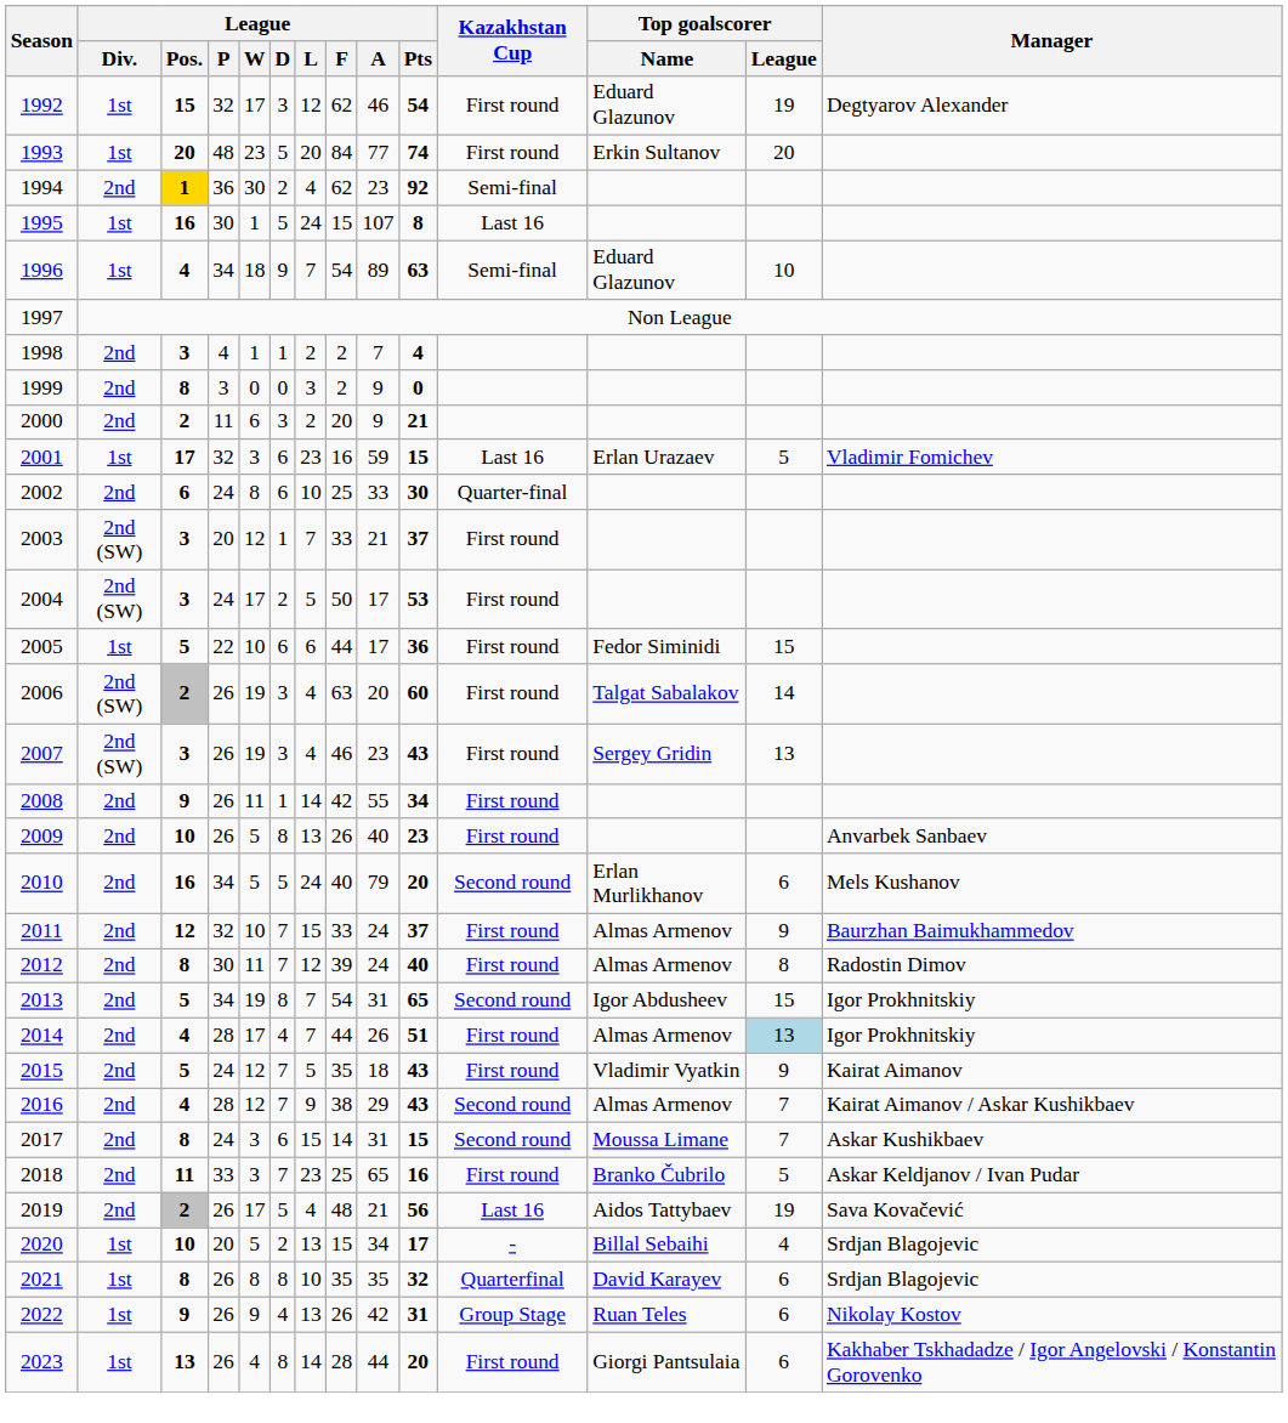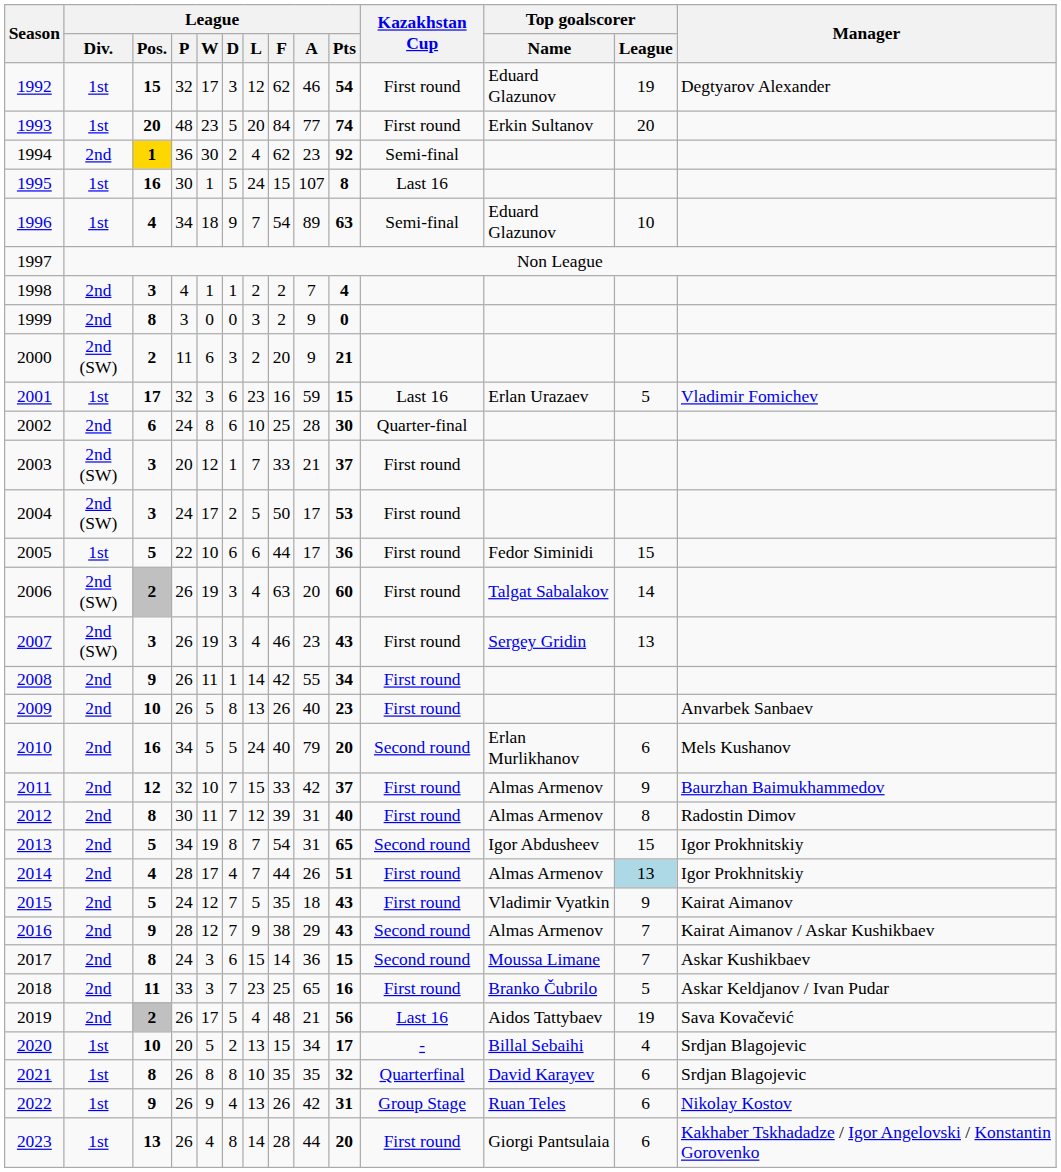 <table class="wikitable mw-collapsible mw-collapsed" align=center cellspacing="0" cellpadding="3" style="border:1px solid #AAAAAA;font-size:90%">
 <tr style="background:#efefef;">
 <th rowspan="2">Season</th>
 <th colspan="9">League</th>
 <th rowspan="2"><a href='#'>Kazakhstan Cup</a></th>
 <th colspan="2">Top goalscorer</th>
 <th rowspan="2">Manager</th>
 </tr>
 <tr>
 <th>Div.</th>
 <th>Pos.</th>
 <th>P</th>
 <th>W</th>
 <th>D</th>
 <th>L</th>
 <th>F</th>
 <th>A</th>
 <th>Pts</th>
 <th>Name</th>
 <th>League</th>
 </tr>
 <tr>
 <td align=center><a href='#'>1992</a></td>
 <td align=center><a href='#'>1st</a></td>
 <td align=center><strong>15</strong></td>
 <td align=center>32</td>
 <td align=center>17</td>
 <td align=center>3</td>
 <td align=center>12</td>
 <td align=center>62</td>
 <td align=center>46</td>
 <td align=center><strong>54</strong></td>
 <td align=center>First round</td>
 <td align=left> Eduard Glazunov</td>
 <td align=center>19</td>
 <td align=left> Degtyarov Alexander</td>
 </tr>
 <tr>
 <td align=center><a href='#'>1993</a></td>
 <td align=center><a href='#'>1st</a></td>
 <td align=center><strong>20</strong></td>
 <td align=center>48</td>
 <td align=center>23</td>
 <td align=center>5</td>
 <td align=center>20</td>
 <td align=center>84</td>
 <td align=center>77</td>
 <td align=center><strong>74</strong></td>
 <td align=center>First round</td>
 <td align=left> Erkin Sultanov</td>
 <td align=center>20</td>
 <td align=left></td>
 </tr>
 <tr>
 <td align=center>1994</td>
 <td align=center><a href='#'>2nd</a></td>
 <td style="text-align:center; background:gold;"><strong>1</strong></td>
 <td align=center>36</td>
 <td align=center>30</td>
 <td align=center>2</td>
 <td align=center>4</td>
 <td align=center>62</td>
 <td align=center>23</td>
 <td align=center><strong>92</strong></td>
 <td align=center>Semi-final</td>
 <td align=left></td>
 <td align=center></td>
 <td align=left></td>
 </tr>
 <tr>
 <td align=center><a href='#'>1995</a></td>
 <td align=center><a href='#'>1st</a></td>
 <td align=center><strong>16</strong></td>
 <td align=center>30</td>
 <td align=center>1</td>
 <td align=center>5</td>
 <td align=center>24</td>
 <td align=center>15</td>
 <td align=center>107</td>
 <td align=center><strong>8</strong></td>
 <td align=center>Last 16</td>
 <td align=left></td>
 <td align=center></td>
 <td align=left></td>
 </tr>
 <tr>
 <td align=center><a href='#'>1996</a></td>
 <td align=center><a href='#'>1st</a></td>
 <td align=center><strong>4</strong></td>
 <td align=center>34</td>
 <td align=center>18</td>
 <td align=center>9</td>
 <td align=center>7</td>
 <td align=center>54</td>
 <td align=center>89</td>
 <td align=center><strong>63</strong></td>
 <td align=center>Semi-final</td>
 <td align=left> Eduard Glazunov</td>
 <td align=center>10</td>
 <td align=left></td>
 </tr>
 <tr>
 <td align=center>1997</td>
 <td colspan="13" align=center>Non League</td>
 </tr>
 <tr>
 <td align=center>1998</td>
 <td align=center><a href='#'>2nd</a></td>
 <td align=center><strong>3</strong></td>
 <td align=center>4</td>
 <td align=center>1</td>
 <td align=center>1</td>
 <td align=center>2</td>
 <td align=center>2</td>
 <td align=center>7</td>
 <td align=center><strong>4</strong></td>
 <td align=center></td>
 <td align=left></td>
 <td align=center></td>
 <td align=left></td>
 </tr>
 <tr>
 <td align=center>1999</td>
 <td align=center><a href='#'>2nd</a></td>
 <td align=center><strong>8</strong></td>
 <td align=center>3</td>
 <td align=center>0</td>
 <td align=center>0</td>
 <td align=center>3</td>
 <td align=center>2</td>
 <td align=center>9</td>
 <td align=center><strong>0</strong></td>
 <td align=center></td>
 <td align=left></td>
 <td align=center></td>
 <td align=left></td>
 </tr>
 <tr>
 <td align=center>2000</td>
-<td align=center><a href='#'>2nd</a></td>
+<td align=center><a href='#'>2nd</a> (SW)</td>
 <td align=center><strong>2</strong></td>
 <td align=center>11</td>
 <td align=center>6</td>
 <td align=center>3</td>
 <td align=center>2</td>
 <td align=center>20</td>
 <td align=center>9</td>
 <td align=center><strong>21</strong></td>
 <td align=center></td>
 <td align=left></td>
 <td align=center></td>
 <td align=left></td>
 </tr>
 <tr>
 <td align=center><a href='#'>2001</a></td>
 <td align=center><a href='#'>1st</a></td>
 <td align=center><strong>17</strong></td>
 <td align=center>32</td>
 <td align=center>3</td>
 <td align=center>6</td>
 <td align=center>23</td>
 <td align=center>16</td>
 <td align=center>59</td>
 <td align=center><strong>15</strong></td>
 <td align=center>Last 16</td>
 <td align=left> Erlan Urazaev</td>
 <td align=center>5</td>
 <td align=left> <a href='#'>Vladimir Fomichev</a></td>
 </tr>
 <tr>
 <td align=center>2002</td>
 <td align=center><a href='#'>2nd</a></td>
 <td align=center><strong>6</strong></td>
 <td align=center>24</td>
 <td align=center>8</td>
 <td align=center>6</td>
 <td align=center>10</td>
 <td align=center>25</td>
-<td align=center>33</td>
+<td align=center>28</td>
 <td align=center><strong>30</strong></td>
 <td align=center>Quarter-final</td>
 <td align=left></td>
 <td align=center></td>
 <td align=left></td>
 </tr>
 <tr>
 <td align=center>2003</td>
 <td align=center><a href='#'>2nd</a> (SW)</td>
 <td align=center><strong>3</strong></td>
 <td align=center>20</td>
 <td align=center>12</td>
 <td align=center>1</td>
 <td align=center>7</td>
 <td align=center>33</td>
 <td align=center>21</td>
 <td align=center><strong>37</strong></td>
 <td align=center>First round</td>
 <td align=left></td>
 <td align=center></td>
 <td align=left></td>
 </tr>
 <tr>
 <td align=center>2004</td>
 <td align=center><a href='#'>2nd</a> (SW)</td>
 <td align=center><strong>3</strong></td>
 <td align=center>24</td>
 <td align=center>17</td>
 <td align=center>2</td>
 <td align=center>5</td>
 <td align=center>50</td>
 <td align=center>17</td>
 <td align=center><strong>53</strong></td>
 <td align=center>First round</td>
 <td align=left></td>
 <td align=center></td>
 <td align=left></td>
 </tr>
 <tr>
 <td align=center>2005</td>
 <td align=center><a href='#'>1st</a></td>
 <td align=center><strong>5</strong></td>
 <td align=center>22</td>
 <td align=center>10</td>
 <td align=center>6</td>
 <td align=center>6</td>
 <td align=center>44</td>
 <td align=center>17</td>
 <td align=center><strong>36</strong></td>
 <td align=center>First round</td>
 <td align=left> Fedor Siminidi</td>
 <td align=center>15</td>
 <td align=left></td>
 </tr>
 <tr>
 <td align=center>2006</td>
 <td align=center><a href='#'>2nd</a> (SW)</td>
 <td style="text-align:center; background:silver;"><strong>2</strong></td>
 <td align=center>26</td>
 <td align=center>19</td>
 <td align=center>3</td>
 <td align=center>4</td>
 <td align=center>63</td>
 <td align=center>20</td>
 <td align=center><strong>60</strong></td>
 <td align=center>First round</td>
 <td align=left> <a href='#'>Talgat Sabalakov</a></td>
 <td align=center>14</td>
 <td align=left></td>
 </tr>
 <tr>
 <td align=center><a href='#'>2007</a></td>
 <td align=center><a href='#'>2nd</a> (SW)</td>
 <td align=center><strong>3</strong></td>
 <td align=center>26</td>
 <td align=center>19</td>
 <td align=center>3</td>
 <td align=center>4</td>
 <td align=center>46</td>
 <td align=center>23</td>
 <td align=center><strong>43</strong></td>
 <td align=center>First round</td>
 <td align=left> <a href='#'>Sergey Gridin</a></td>
 <td align=center>13</td>
 <td align=left></td>
 </tr>
 <tr>
 <td align=center><a href='#'>2008</a></td>
 <td align=center><a href='#'>2nd</a></td>
 <td align=center><strong>9</strong></td>
 <td align=center>26</td>
 <td align=center>11</td>
 <td align=center>1</td>
 <td align=center>14</td>
 <td align=center>42</td>
 <td align=center>55</td>
 <td align=center><strong>34</strong></td>
 <td align=center><a href='#'>First round</a></td>
 <td align=left></td>
 <td align=center></td>
 <td align=left></td>
 </tr>
 <tr>
 <td align=center><a href='#'>2009</a></td>
 <td align=center><a href='#'>2nd</a></td>
 <td align=center><strong>10</strong></td>
 <td align=center>26</td>
 <td align=center>5</td>
 <td align=center>8</td>
 <td align=center>13</td>
 <td align=center>26</td>
 <td align=center>40</td>
 <td align=center><strong>23</strong></td>
 <td align=center><a href='#'>First round</a></td>
 <td align=left></td>
 <td align=center></td>
 <td align=left> Anvarbek Sanbaev</td>
 </tr>
 <tr>
 <td align=center><a href='#'>2010</a></td>
 <td align=center><a href='#'>2nd</a></td>
 <td align=center><strong>16</strong></td>
 <td align=center>34</td>
 <td align=center>5</td>
 <td align=center>5</td>
 <td align=center>24</td>
 <td align=center>40</td>
 <td align=center>79</td>
 <td align=center><strong>20</strong></td>
 <td align=center><a href='#'>Second round</a></td>
 <td align=left> Erlan Murlikhanov</td>
 <td align=center>6</td>
 <td align=left> Mels Kushanov</td>
 </tr>
 <tr>
 <td align=center><a href='#'>2011</a></td>
 <td align=center><a href='#'>2nd</a></td>
 <td align=center><strong>12</strong></td>
 <td align=center>32</td>
 <td align=center>10</td>
 <td align=center>7</td>
 <td align=center>15</td>
 <td align=center>33</td>
-<td align=center>24</td>
+<td align=center>42</td>
 <td align=center><strong>37</strong></td>
 <td align=center><a href='#'>First round</a></td>
 <td align=left> Almas Armenov</td>
 <td align=center>9</td>
 <td align=left> <a href='#'>Baurzhan Baimukhammedov</a></td>
 </tr>
 <tr>
 <td align=center><a href='#'>2012</a></td>
 <td align=center><a href='#'>2nd</a></td>
 <td align=center><strong>8</strong></td>
 <td align=center>30</td>
 <td align=center>11</td>
 <td align=center>7</td>
 <td align=center>12</td>
 <td align=center>39</td>
-<td align=center>24</td>
+<td align=center>31</td>
 <td align=center><strong>40</strong></td>
 <td align=center><a href='#'>First round</a></td>
 <td align=left> Almas Armenov</td>
 <td align=center>8</td>
 <td align=left> Radostin Dimov</td>
 </tr>
 <tr>
 <td align=center><a href='#'>2013</a></td>
 <td align=center><a href='#'>2nd</a></td>
 <td align=center><strong>5</strong></td>
 <td align=center>34</td>
 <td align=center>19</td>
 <td align=center>8</td>
 <td align=center>7</td>
 <td align=center>54</td>
 <td align=center>31</td>
 <td align=center><strong>65</strong></td>
 <td align=center><a href='#'>Second round</a></td>
 <td align=left> Igor Abdusheev</td>
 <td align=center>15</td>
 <td align=left> Igor Prokhnitskiy</td>
 </tr>
 <tr>
 <td align=center><a href='#'>2014</a></td>
 <td align=center><a href='#'>2nd</a></td>
 <td align=center><strong>4</strong></td>
 <td align=center>28</td>
 <td align=center>17</td>
 <td align=center>4</td>
 <td align=center>7</td>
 <td align=center>44</td>
 <td align=center>26</td>
 <td align=center><strong>51</strong></td>
 <td align=center><a href='#'>First round</a></td>
 <td align=left> Almas Armenov</td>
 <td align=center style="background: lightblue;">13</td>
 <td align=left> Igor Prokhnitskiy</td>
 </tr>
 <tr>
 <td align=center><a href='#'>2015</a></td>
 <td align=center><a href='#'>2nd</a></td>
 <td align=center><strong>5</strong></td>
 <td align=center>24</td>
 <td align=center>12</td>
 <td align=center>7</td>
 <td align=center>5</td>
 <td align=center>35</td>
 <td align=center>18</td>
 <td align=center><strong>43</strong></td>
 <td align=center><a href='#'>First round</a></td>
 <td align=left> Vladimir Vyatkin</td>
 <td align=center>9</td>
 <td align=left> Kairat Aimanov</td>
 </tr>
 <tr>
 <td align=center><a href='#'>2016</a></td>
 <td align=center><a href='#'>2nd</a></td>
-<td align=center><strong>4</strong></td>
+<td align=center><strong>9</strong></td>
 <td align=center>28</td>
 <td align=center>12</td>
 <td align=center>7</td>
 <td align=center>9</td>
 <td align=center>38</td>
 <td align=center>29</td>
 <td align=center><strong>43</strong></td>
 <td align=center><a href='#'>Second round</a></td>
 <td align=left> Almas Armenov</td>
 <td align=center>7</td>
 <td align=left> Kairat Aimanov / Askar Kushikbaev</td>
 </tr>
 <tr>
 <td align=center>2017</td>
 <td align=center><a href='#'>2nd</a></td>
 <td align=center><strong>8</strong></td>
 <td align=center>24</td>
 <td align=center>3</td>
 <td align=center>6</td>
 <td align=center>15</td>
 <td align=center>14</td>
-<td align=center>31</td>
+<td align=center>36</td>
 <td align=center><strong>15</strong></td>
 <td align=center><a href='#'>Second round</a></td>
 <td align=left> <a href='#'>Moussa Limane</a></td>
 <td align=center>7</td>
 <td align=left> Askar Kushikbaev</td>
 </tr>
 <tr>
 <td align=center>2018</td>
 <td align=center><a href='#'>2nd</a></td>
 <td align=center><strong>11</strong></td>
 <td align=center>33</td>
 <td align=center>3</td>
 <td align=center>7</td>
 <td align=center>23</td>
 <td align=center>25</td>
 <td align=center>65</td>
 <td align=center><strong>16</strong></td>
 <td align=center><a href='#'>First round</a></td>
 <td align=left> <a href='#'>Branko Čubrilo</a></td>
 <td align=center>5</td>
 <td align=left> Askar Keldjanov /  Ivan Pudar</td>
 </tr>
 <tr>
 <td align=center>2019</td>
 <td align=center><a href='#'>2nd</a></td>
 <td style="text-align:center; background:silver;"><strong>2</strong></td>
 <td align=center>26</td>
 <td align=center>17</td>
 <td align=center>5</td>
 <td align=center>4</td>
 <td align=center>48</td>
 <td align=center>21</td>
 <td align=center><strong>56</strong></td>
 <td align=center><a href='#'>Last 16</a></td>
 <td align=left> Aidos Tattybaev</td>
 <td align=center>19</td>
 <td align=left> Sava Kovačević</td>
 </tr>
 <tr>
 <td align=center><a href='#'>2020</a></td>
 <td align=center><a href='#'>1st</a></td>
 <td align=center><strong>10</strong></td>
 <td align=center>20</td>
 <td align=center>5</td>
 <td align=center>2</td>
 <td align=center>13</td>
 <td align=center>15</td>
 <td align=center>34</td>
 <td align=center><strong>17</strong></td>
 <td align=center><a href='#'>-</a></td>
 <td align=left> <a href='#'>Billal Sebaihi</a></td>
 <td align=center>4</td>
 <td align=left> Srdjan Blagojevic</td>
 </tr>
 <tr>
 <td align=center><a href='#'>2021</a></td>
 <td align=center><a href='#'>1st</a></td>
 <td align=center><strong>8</strong></td>
 <td align=center>26</td>
 <td align=center>8</td>
 <td align=center>8</td>
 <td align=center>10</td>
 <td align=center>35</td>
 <td align=center>35</td>
 <td align=center><strong>32</strong></td>
 <td align=center><a href='#'>Quarterfinal</a></td>
 <td align=left> <a href='#'>David Karayev</a></td>
 <td align=center>6</td>
 <td align=left> Srdjan Blagojevic</td>
 </tr>
 <tr>
 <td align=center><a href='#'>2022</a></td>
 <td align=center><a href='#'>1st</a></td>
 <td align=center><strong>9</strong></td>
 <td align=center>26</td>
 <td align=center>9</td>
 <td align=center>4</td>
 <td align=center>13</td>
 <td align=center>26</td>
 <td align=center>42</td>
 <td align=center><strong>31</strong></td>
 <td align=center><a href='#'>Group Stage</a></td>
 <td align=left> <a href='#'>Ruan Teles</a></td>
 <td align=center>6</td>
 <td align=left> <a href='#'>Nikolay Kostov</a></td>
 </tr>
 <tr>
 <td align=center><a href='#'>2023</a></td>
 <td align=center><a href='#'>1st</a></td>
 <td align=center><strong>13</strong></td>
 <td align=center>26</td>
 <td align=center>4</td>
 <td align=center>8</td>
 <td align=center>14</td>
 <td align=center>28</td>
 <td align=center>44</td>
 <td align=center><strong>20</strong></td>
 <td align=center><a href='#'>First round</a></td>
 <td align=left> Giorgi Pantsulaia</td>
 <td align=center>6</td>
 <td align=left> <a href='#'>Kakhaber Tskhadadze</a> /  <a href='#'>Igor Angelovski</a> /  <a href='#'>Konstantin Gorovenko</a></td>
 </tr>
 </table>
